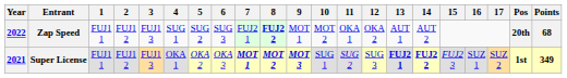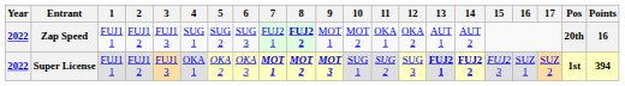 <table class="wikitable" style="text-align:center; font-size:90%">
 <tr>
 <th>Year</th>
 <th>Entrant</th>
 <th>1</th>
 <th>2</th>
 <th>3</th>
 <th>4</th>
 <th>5</th>
 <th>6</th>
 <th>7</th>
 <th>8</th>
 <th>9</th>
 <th>10</th>
 <th>11</th>
 <th>12</th>
 <th>13</th>
 <th>14</th>
 <th>15</th>
 <th>16</th>
 <th>17</th>
 <th>Pos</th>
 <th>Points</th>
 </tr>
 <tr>
 <th><a href='#'>2022</a></th>
 <th>Zap Speed</th>
 <td style="background:#;"><a href='#'>FUJ1<br>1</a><br></td>
 <td style="background:#;"><a href='#'>FUJ1<br>2</a><br></td>
 <td style="background:#;"><a href='#'>FUJ1<br>3</a><br></td>
 <td style="background:#;"><a href='#'>SUG<br>1</a><br></td>
 <td style="background:#;"><a href='#'>SUG<br>2</a><br></td>
 <td style="background:#;"><a href='#'>SUG<br>3</a><br></td>
 <td style="background:#DFFFDF;"><a href='#'>FUJ2<br>1</a><br></td>
 <td style="background:#DFFFDF;"><strong><a href='#'>FUJ2<br>2</a><br></strong></td>
 <td style="background:#;"><a href='#'>MOT<br>1</a><br></td>
 <td style="background:#;"><a href='#'>MOT<br>2</a><br></td>
 <td style="background:#;"><a href='#'>OKA<br>1</a><br></td>
 <td style="background:#;"><a href='#'>OKA<br>2</a><br></td>
 <td style="background:#;"><a href='#'>AUT<br>1</a><br></td>
 <td style="background:#;"><a href='#'>AUT<br>2</a><br></td>
 <td colspan="3"></td>
 <th>20th</th>
-<th>68</th>
+<th>16</th>
 </tr>
 <tr>
-<th><a href='#'>2021</a></th>
+<th><a href='#'>2022</a></th>
 <th>Super License</th>
 <td style="background:#DFDFDF"><a href='#'>FUJ1<br>1</a><br></td>
 <td style="background:#DFDFDF"><a href='#'>FUJ1<br>2</a><br></td>
 <td style="background:#FFDF9F"><a href='#'>FUJ1<br>3</a><br></td>
 <td style="background:#DFDFDF"><a href='#'>OKA<br>1</a><br></td>
 <td style="background:#FFFFBF"><em><a href='#'>OKA<br>2</a></em><br></td>
 <td style="background:#FFFFBF;"><em><a href='#'>OKA<br>3</a></em><br></td>
 <td style="background:#FFFFBF;"><strong><em><a href='#'>MOT<br>1</a></em></strong><br></td>
 <td style="background:#FFFFBF;"><strong><em><a href='#'>MOT<br>2</a></em></strong><br></td>
 <td style="background:#FFFFBF"><strong><em><a href='#'>MOT<br>3</a></em></strong><br></td>
 <td style="background:#DFDFDF"><a href='#'>SUG<br>1</a><br></td>
 <td style="background:#DFDFDF"><em><a href='#'>SUG<br>2</a></em><br></td>
 <td style="background:#FFFFBF"><a href='#'>SUG<br>3</a><br></td>
 <td style="background:#DFDFDF"><strong><a href='#'>FUJ2<br>1</a></strong><br></td>
 <td style="background:#FFFFBF"><strong><a href='#'>FUJ2<br>2</a></strong><br></td>
 <td style="background:#DFDFDF"><em><a href='#'>FUJ2<br>3</a></em><br></td>
 <td style="background:#DFDFDF"><a href='#'>SUZ<br>1</a><br></td>
 <td style="background:#FFDF9F"><a href='#'>SUZ<br>2</a><br></td>
 <th style="background:#FFFFBF">1st</th>
-<th style="background:#FFFFBF">349</th>
+<th style="background:#FFFFBF">394</th>
 </tr>
 </table>
